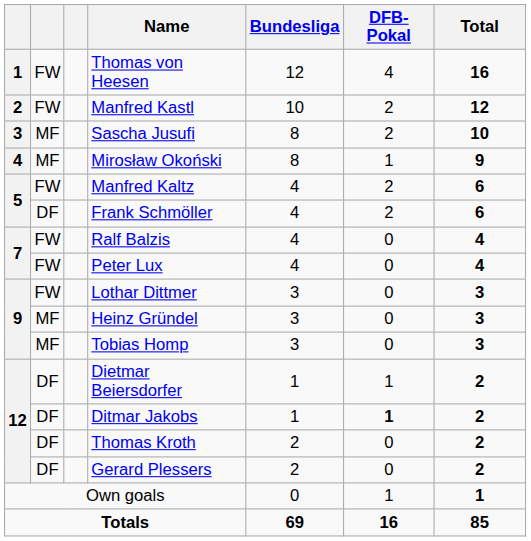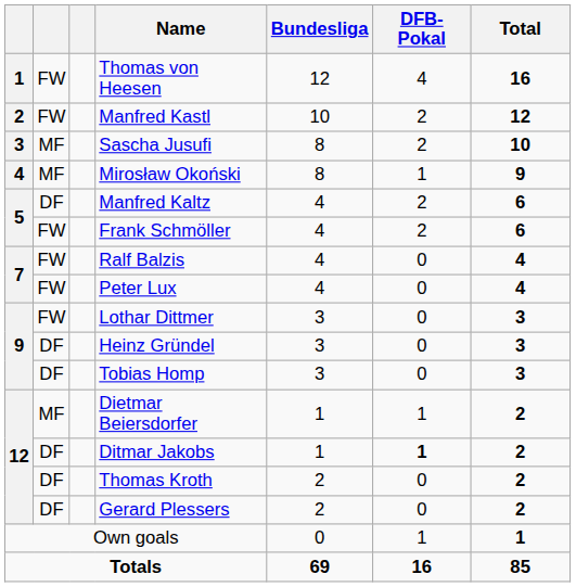 <table class="wikitable" style="text-align:center">
 <tr>
 <th width=15></th>
 <th width=15></th>
 <th width=15></th>
 <th width=145>Name</th>
 <th width=80><a href='#'>Bundesliga</a></th>
 <th width=80><a href='#'>DFB-Pokal</a></th>
 <th width=80>Total</th>
 </tr>
 <tr>
 <th rowspan="1">1</th>
 <td>FW</td>
 <td></td>
 <td align=left><a href='#'>Thomas von Heesen</a></td>
 <td>12</td>
 <td>4</td>
 <td><strong>16</strong></td>
 </tr>
 <tr>
 <th rowspan="1">2</th>
 <td>FW</td>
 <td></td>
 <td align=left><a href='#'>Manfred Kastl</a></td>
 <td>10</td>
 <td>2</td>
 <td><strong>12</strong></td>
 </tr>
 <tr>
 <th rowspan="1">3</th>
 <td>MF</td>
 <td></td>
 <td align=left><a href='#'>Sascha Jusufi</a></td>
 <td>8</td>
 <td>2</td>
 <td><strong>10</strong></td>
 </tr>
 <tr>
 <th rowspan="1">4</th>
 <td>MF</td>
 <td></td>
 <td align=left><a href='#'>Mirosław Okoński</a></td>
 <td>8</td>
 <td>1</td>
 <td><strong>9</strong></td>
 </tr>
 <tr>
 <th rowspan="2">5</th>
-<td>FW</td>
+<td>DF</td>
 <td></td>
 <td align=left><a href='#'>Manfred Kaltz</a></td>
 <td>4</td>
 <td>2</td>
 <td><strong>6</strong></td>
 </tr>
 <tr>
-<td>DF</td>
+<td>FW</td>
 <td></td>
 <td align=left><a href='#'>Frank Schmöller</a></td>
 <td>4</td>
 <td>2</td>
 <td><strong>6</strong></td>
 </tr>
 <tr>
 <th rowspan="2">7</th>
 <td>FW</td>
 <td></td>
 <td align=left><a href='#'>Ralf Balzis</a></td>
 <td>4</td>
 <td>0</td>
 <td><strong>4</strong></td>
 </tr>
 <tr>
 <td>FW</td>
 <td></td>
 <td align=left><a href='#'>Peter Lux</a></td>
 <td>4</td>
 <td>0</td>
 <td><strong>4</strong></td>
 </tr>
 <tr>
 <th rowspan="3">9</th>
 <td>FW</td>
 <td></td>
 <td align=left><a href='#'>Lothar Dittmer</a></td>
 <td>3</td>
 <td>0</td>
 <td><strong>3</strong></td>
 </tr>
 <tr>
-<td>MF</td>
+<td>DF</td>
 <td></td>
 <td align=left><a href='#'>Heinz Gründel</a></td>
 <td>3</td>
 <td>0</td>
 <td><strong>3</strong></td>
 </tr>
 <tr>
-<td>MF</td>
+<td>DF</td>
 <td></td>
 <td align=left><a href='#'>Tobias Homp</a></td>
 <td>3</td>
 <td>0</td>
 <td><strong>3</strong></td>
 </tr>
 <tr>
 <th rowspan="4">12</th>
-<td>DF</td>
+<td>MF</td>
 <td></td>
 <td align=left><a href='#'>Dietmar Beiersdorfer</a></td>
 <td>1</td>
 <td>1</td>
 <td><strong>2</strong></td>
 </tr>
 <tr>
 <td>DF</td>
 <td></td>
 <td align=left><a href='#'>Ditmar Jakobs</a></td>
 <td>1</td>
 <td><strong>1</strong></td>
 <td><strong>2</strong></td>
 </tr>
 <tr>
 <td>DF</td>
 <td></td>
 <td align=left><a href='#'>Thomas Kroth</a></td>
 <td>2</td>
 <td>0</td>
 <td><strong>2</strong></td>
 </tr>
 <tr>
 <td>DF</td>
 <td></td>
 <td align=left><a href='#'>Gerard Plessers</a></td>
 <td>2</td>
 <td>0</td>
 <td><strong>2</strong></td>
 </tr>
 <tr class="sortbottom">
 <td colspan=4>Own goals</td>
 <td>0</td>
 <td>1</td>
 <td><strong>1</strong></td>
 </tr>
 <tr>
 <td colspan=4><strong>Totals</strong></td>
 <td><strong>69</strong></td>
 <td><strong>16</strong></td>
 <td><strong>85</strong></td>
 </tr>
 </table>
